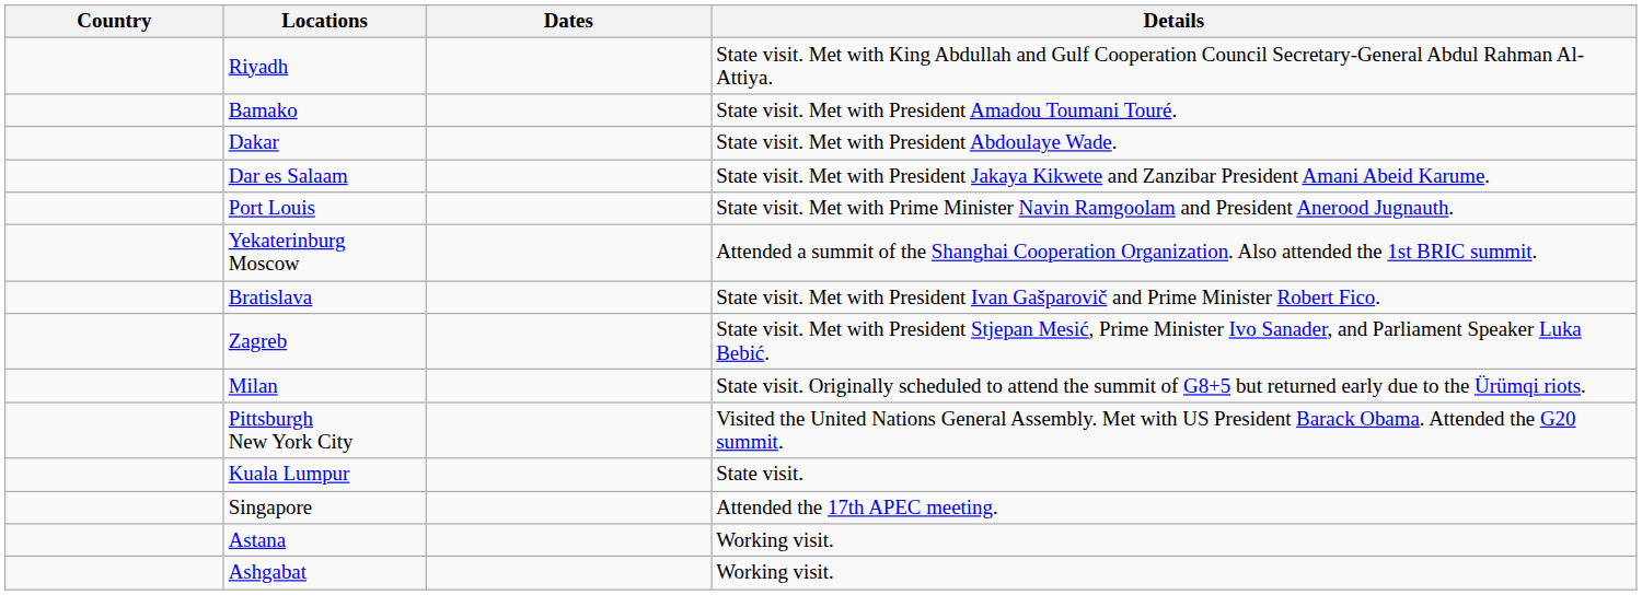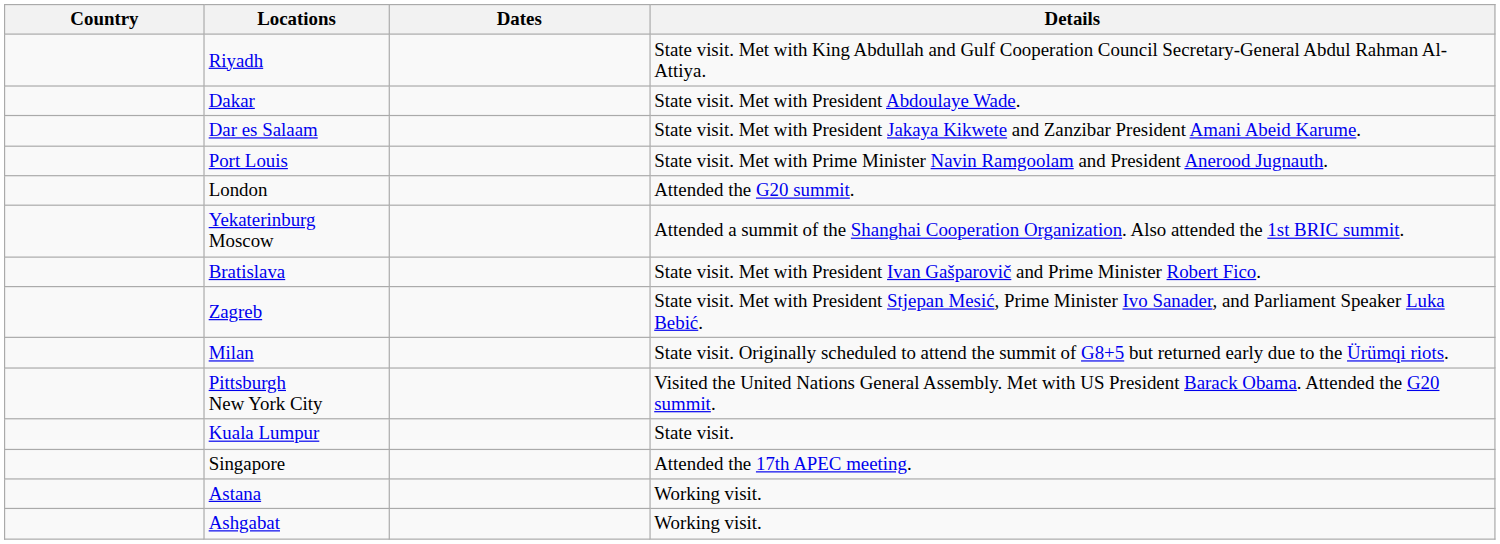 <table class="wikitable sortable" style="margin:1em auto 1em auto;">
 <tr>
 <th style="width: 13%;">Country</th>
 <th style="width: 12%;">Locations</th>
 <th style="width: 17%;">Dates</th>
 <th style="width: 55%;">Details</th>
 </tr>
 <tr>
 <td></td>
 <td><a href='#'>Riyadh</a></td>
 <td></td>
 <td>State visit. Met with King Abdullah and Gulf Cooperation Council Secretary-General Abdul Rahman Al-Attiya.</td>
-</tr>
-<tr>
-<td></td>
-<td><a href='#'>Bamako</a></td>
-<td></td>
-<td>State visit. Met with President <a href='#'>Amadou Toumani Touré</a>.</td>
 </tr>
 <tr>
 <td></td>
 <td><a href='#'>Dakar</a></td>
 <td></td>
 <td>State visit. Met with President <a href='#'>Abdoulaye Wade</a>.</td>
 </tr>
 <tr>
 <td></td>
 <td><a href='#'>Dar es Salaam</a></td>
 <td></td>
 <td>State visit. Met with President <a href='#'>Jakaya Kikwete</a> and Zanzibar President <a href='#'>Amani Abeid Karume</a>.</td>
 </tr>
 <tr>
 <td></td>
 <td><a href='#'>Port Louis</a></td>
 <td></td>
 <td>State visit. Met with Prime Minister <a href='#'>Navin Ramgoolam</a> and President <a href='#'>Anerood Jugnauth</a>.</td>
+</tr>
+<tr>
+<td></td>
+<td>London</td>
+<td></td>
+<td>Attended the <a href='#'>G20 summit</a>.</td>
 </tr>
 <tr>
 <td></td>
 <td><a href='#'>Yekaterinburg</a><br>Moscow</td>
 <td></td>
 <td>Attended a summit of the <a href='#'>Shanghai Cooperation Organization</a>. Also attended the <a href='#'>1st BRIC summit</a>.</td>
 </tr>
 <tr>
 <td></td>
 <td><a href='#'>Bratislava</a></td>
 <td></td>
 <td>State visit. Met with President <a href='#'>Ivan Gašparovič</a> and Prime Minister <a href='#'>Robert Fico</a>.</td>
 </tr>
 <tr>
 <td></td>
 <td><a href='#'>Zagreb</a></td>
 <td></td>
 <td>State visit. Met with President <a href='#'>Stjepan Mesić</a>, Prime Minister <a href='#'>Ivo Sanader</a>, and Parliament Speaker <a href='#'>Luka Bebić</a>.</td>
 </tr>
 <tr>
 <td></td>
 <td><a href='#'>Milan</a></td>
 <td></td>
 <td>State visit. Originally scheduled to attend the summit of <a href='#'>G8+5</a> but returned early due to the <a href='#'>Ürümqi riots</a>.</td>
 </tr>
 <tr>
 <td></td>
 <td><a href='#'>Pittsburgh</a><br>New York City</td>
 <td></td>
 <td>Visited the United Nations General Assembly. Met with US President <a href='#'>Barack Obama</a>. Attended the <a href='#'>G20 summit</a>.</td>
 </tr>
 <tr>
 <td></td>
 <td><a href='#'>Kuala Lumpur</a></td>
 <td></td>
 <td>State visit.</td>
 </tr>
 <tr>
 <td></td>
 <td>Singapore</td>
 <td></td>
 <td>Attended the <a href='#'>17th APEC meeting</a>.</td>
 </tr>
 <tr>
 <td></td>
 <td><a href='#'>Astana</a></td>
 <td></td>
 <td>Working visit.</td>
 </tr>
 <tr>
 <td></td>
 <td><a href='#'>Ashgabat</a></td>
 <td></td>
 <td>Working visit.</td>
 </tr>
 </table>
